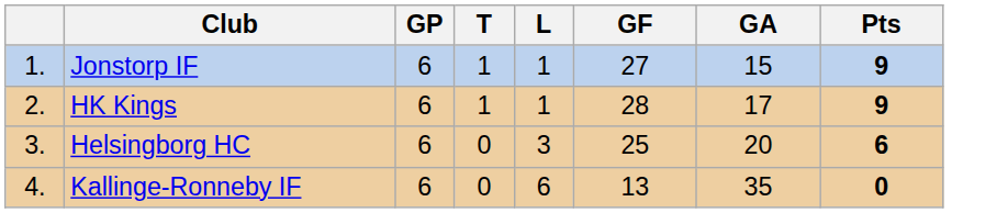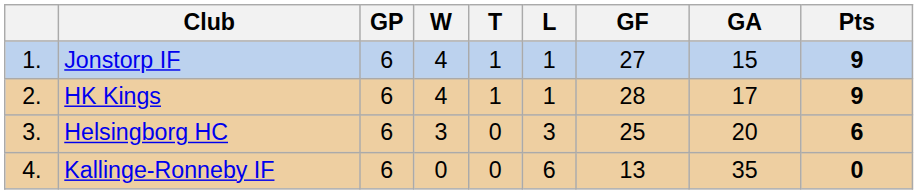 <table class="wikitable">
 <tr>
 <th width="30"></th>
 <th width="200">Club</th>
 <th width="30">GP</th>
+<th width="30">W</th>
 <th width="30">T</th>
 <th width="30">L</th>
 <th width="70">GF</th>
 <th width="70">GA</th>
 <th width="70">Pts</th>
 </tr>
 <tr bgcolor="#BCD2EE" align="center">
 <td>1.</td>
 <td align="left"><a href='#'>Jonstorp IF</a></td>
 <td>6</td>
+<td>4</td>
 <td>1</td>
 <td>1</td>
 <td>27</td>
 <td>15</td>
 <td><strong>9</strong></td>
 </tr>
 <tr bgcolor="#EECFA1" align="center">
 <td>2.</td>
 <td align="left"><a href='#'>HK Kings</a></td>
 <td>6</td>
+<td>4</td>
 <td>1</td>
 <td>1</td>
 <td>28</td>
 <td>17</td>
 <td><strong>9</strong></td>
 </tr>
 <tr bgcolor="#EECFA1" align="center">
 <td>3.</td>
 <td align="left"><a href='#'>Helsingborg HC</a></td>
 <td>6</td>
+<td>3</td>
 <td>0</td>
 <td>3</td>
 <td>25</td>
 <td>20</td>
 <td><strong>6</strong></td>
 </tr>
 <tr bgcolor="#EECFA1" align="center">
 <td>4.</td>
 <td align="left"><a href='#'>Kallinge-Ronneby IF</a></td>
 <td>6</td>
 <td>0</td>
+<td>0</td>
 <td>6</td>
 <td>13</td>
 <td>35</td>
 <td><strong>0</strong></td>
 </tr>
 </table>
